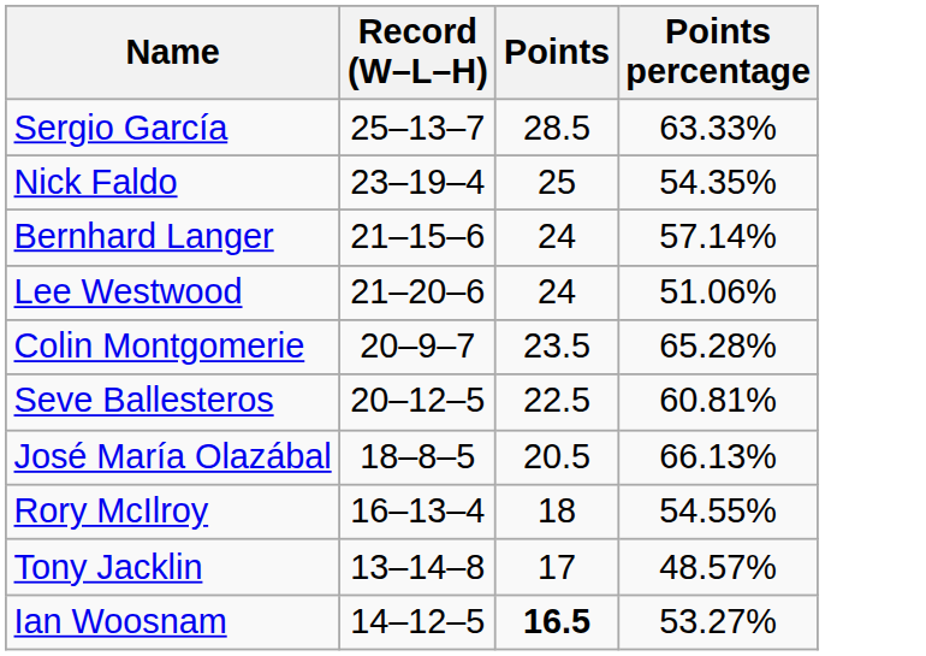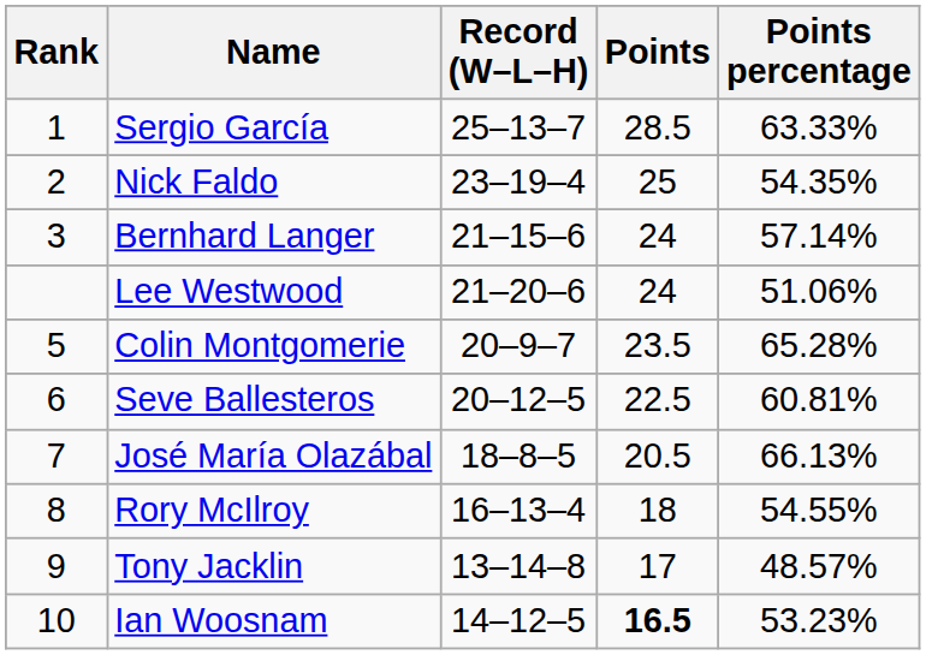 <table class="wikitable" style="text-align:center">
 <tr>
+<th>Rank</th>
 <th>Name</th>
 <th>Record<br>(W–L–H)</th>
 <th>Points</th>
 <th>Points<br>percentage</th>
 </tr>
 <tr>
+<td>1</td>
 <td align="left"> <a href='#'>Sergio García</a></td>
 <td>25–13–7</td>
 <td>28.5</td>
 <td>63.33%</td>
 </tr>
 <tr>
+<td>2</td>
 <td align="left"> <a href='#'>Nick Faldo</a></td>
 <td>23–19–4</td>
 <td>25</td>
 <td>54.35%</td>
 </tr>
 <tr>
+<td>3</td>
 <td align="left"> <a href='#'>Bernhard Langer</a></td>
 <td>21–15–6</td>
 <td>24</td>
 <td>57.14%</td>
 </tr>
 <tr>
+<td></td>
 <td align="left"> <a href='#'>Lee Westwood</a></td>
 <td>21–20–6</td>
 <td>24</td>
 <td>51.06%</td>
 </tr>
 <tr>
+<td>5</td>
 <td align="left"> <a href='#'>Colin Montgomerie</a></td>
 <td>20–9–7</td>
 <td>23.5</td>
 <td>65.28%</td>
 </tr>
 <tr>
+<td>6</td>
 <td align="left"> <a href='#'>Seve Ballesteros</a></td>
 <td>20–12–5</td>
 <td>22.5</td>
 <td>60.81%</td>
 </tr>
 <tr>
+<td>7</td>
 <td align="left"> <a href='#'>José María Olazábal</a></td>
 <td>18–8–5</td>
 <td>20.5</td>
 <td>66.13%</td>
 </tr>
 <tr>
+<td>8</td>
 <td align="left"> <a href='#'>Rory McIlroy</a></td>
 <td>16–13–4</td>
 <td>18</td>
 <td>54.55%</td>
 </tr>
 <tr>
+<td>9</td>
 <td align="left"> <a href='#'>Tony Jacklin</a></td>
 <td>13–14–8</td>
 <td>17</td>
 <td>48.57%</td>
 </tr>
 <tr>
+<td>10</td>
 <td align="left"> <a href='#'>Ian Woosnam</a></td>
 <td>14–12–5</td>
 <td><strong>16.5</strong></td>
-<td>53.27%</td>
+<td>53.23%</td>
 </tr>
 </table>
